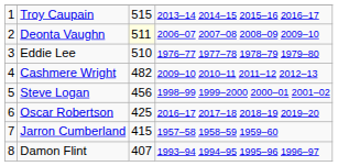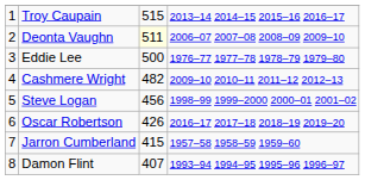 <table class="wikitable">
 <tr>
 </tr>
 <tr>
 <td>1</td>
 <td><a href='#'>Troy Caupain</a></td>
 <td>515</td>
 <td style="font-size:80%;"><a href='#'>2013–14</a> <a href='#'>2014–15</a> <a href='#'>2015–16</a> <a href='#'>2016–17</a></td>
 </tr>
 <tr>
 <td>2</td>
 <td><a href='#'>Deonta Vaughn</a></td>
 <td style="background: lightyellow;">511</td>
 <td style="font-size:80%;"><a href='#'>2006–07</a> <a href='#'>2007–08</a> <a href='#'>2008–09</a> <a href='#'>2009–10</a></td>
 </tr>
 <tr>
 <td>3</td>
 <td>Eddie Lee</td>
-<td>510</td>
+<td>500</td>
 <td style="font-size:80%;"><a href='#'>1976–77</a> <a href='#'>1977–78</a> <a href='#'>1978–79</a> <a href='#'>1979–80</a></td>
 </tr>
 <tr>
 <td>4</td>
 <td><a href='#'>Cashmere Wright</a></td>
 <td>482</td>
 <td style="font-size:80%;"><a href='#'>2009–10</a> <a href='#'>2010–11</a> <a href='#'>2011–12</a> <a href='#'>2012–13</a></td>
 </tr>
 <tr>
 <td>5</td>
 <td><a href='#'>Steve Logan</a></td>
 <td>456</td>
 <td style="font-size:80%;"><a href='#'>1998–99</a> <a href='#'>1999–2000</a> <a href='#'>2000–01</a> <a href='#'>2001–02</a></td>
 </tr>
 <tr>
 <td>6</td>
 <td><a href='#'>Oscar Robertson</a></td>
-<td>425</td>
+<td>426</td>
 <td style="font-size:80%;"><a href='#'>2016–17</a> <a href='#'>2017–18</a> <a href='#'>2018–19</a> <a href='#'>2019–20</a></td>
 </tr>
 <tr>
 <td>7</td>
 <td><a href='#'>Jarron Cumberland</a></td>
 <td>415</td>
 <td style="font-size:80%;"><a href='#'>1957–58</a> <a href='#'>1958–59</a> <a href='#'>1959–60</a></td>
 </tr>
 <tr>
 <td>8</td>
 <td>Damon Flint</td>
 <td>407</td>
 <td style="font-size:80%;"><a href='#'>1993–94</a> <a href='#'>1994–95</a> <a href='#'>1995–96</a> <a href='#'>1996–97</a></td>
 </tr>
 </table>
